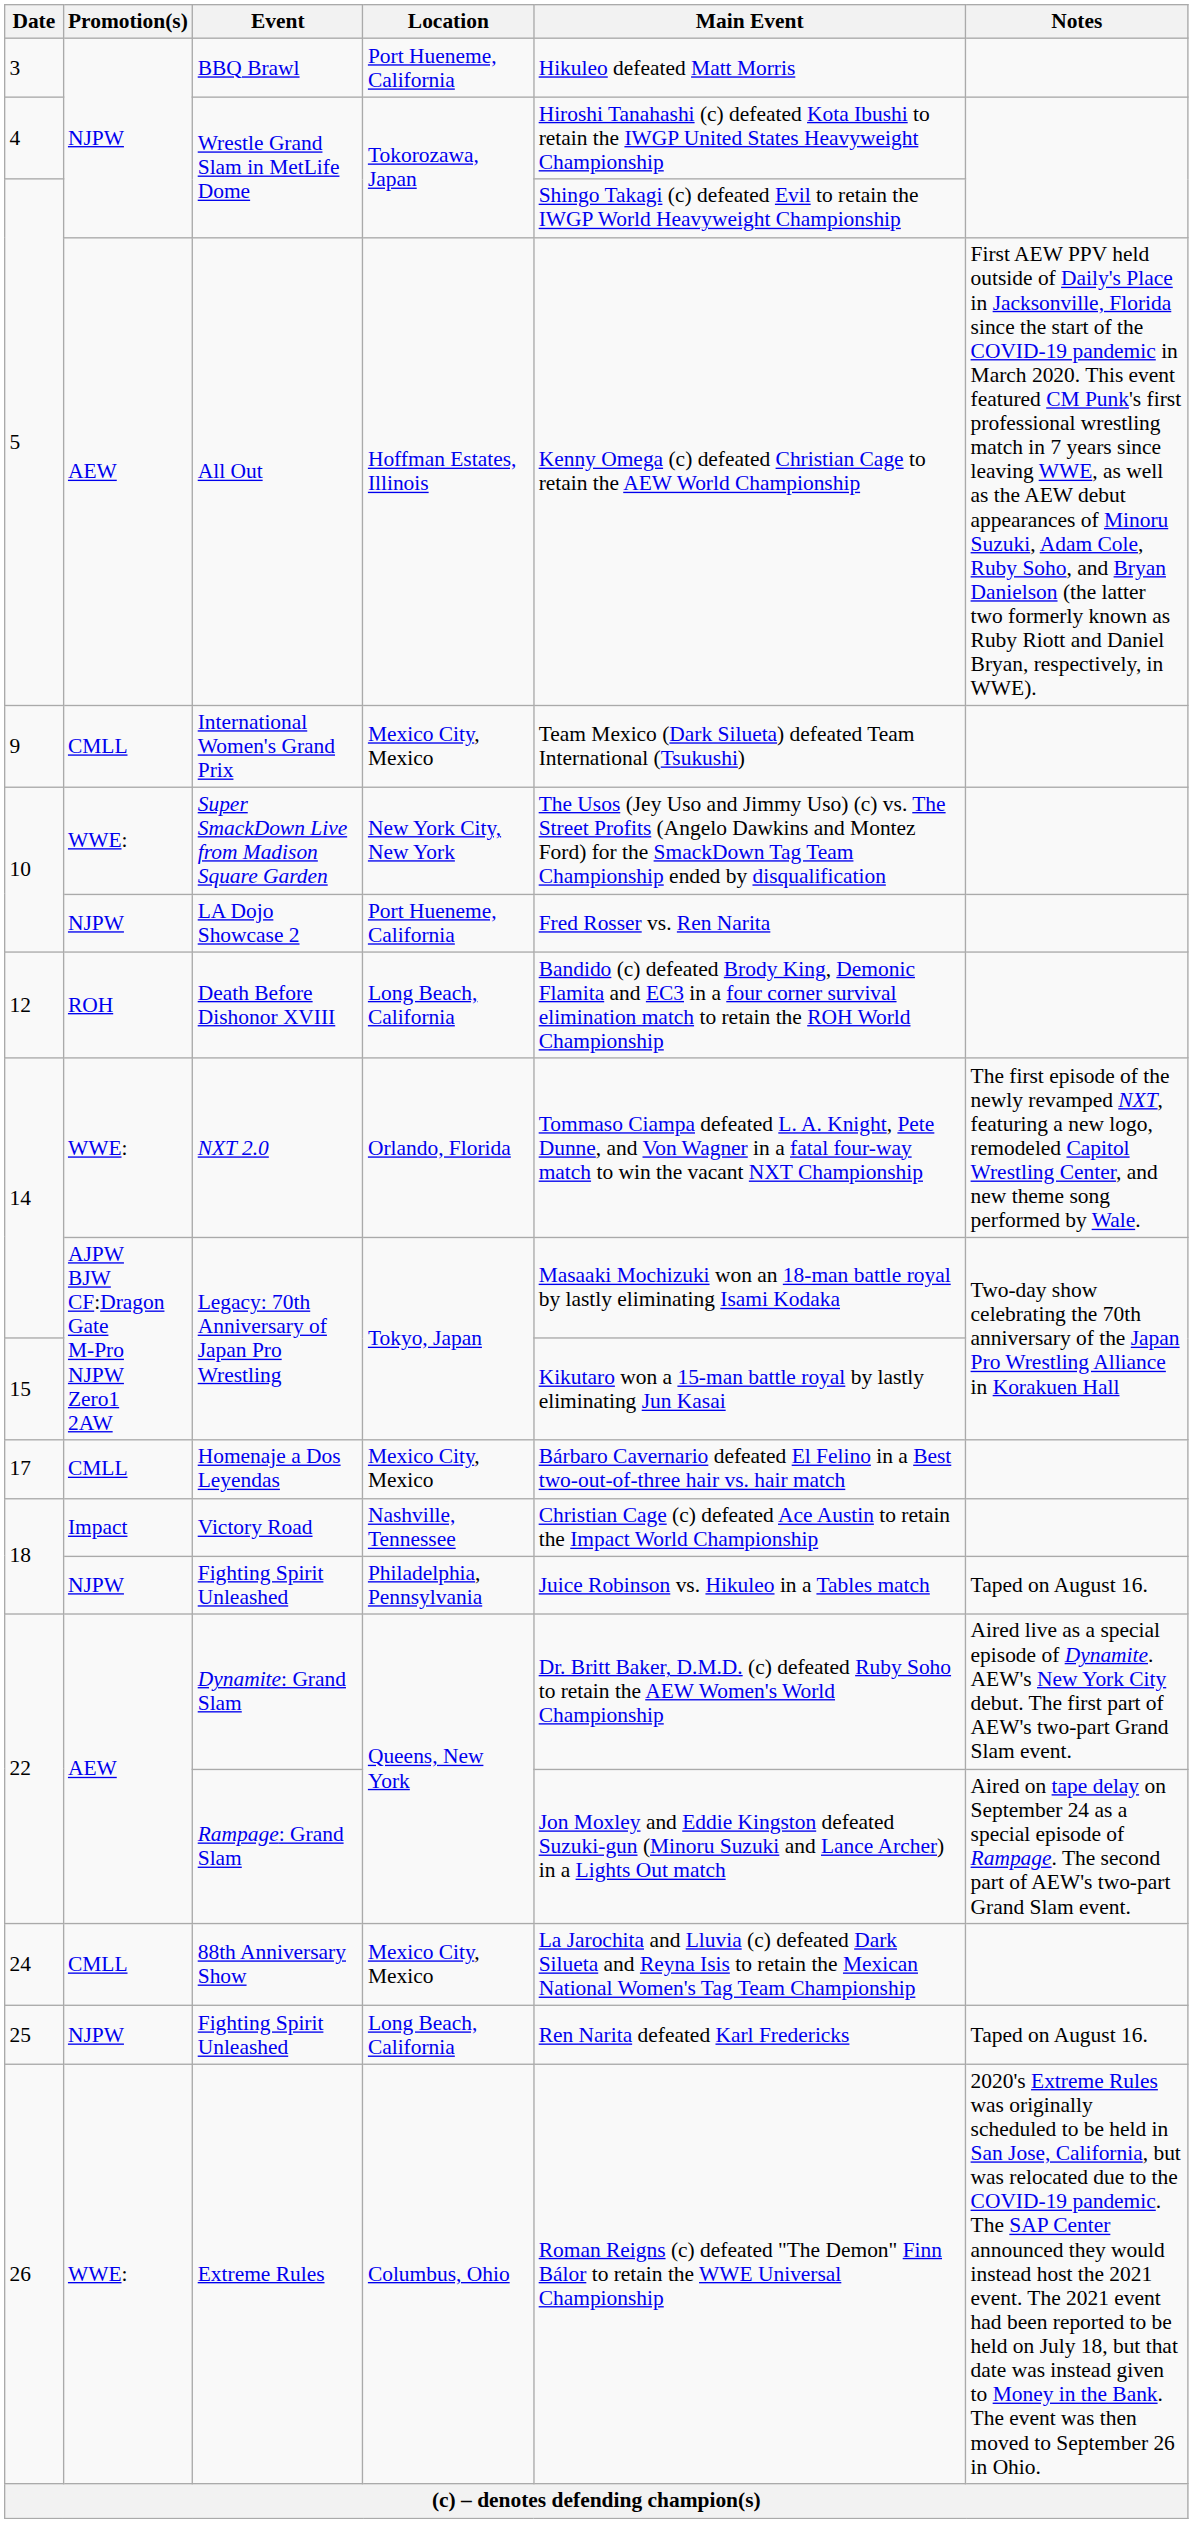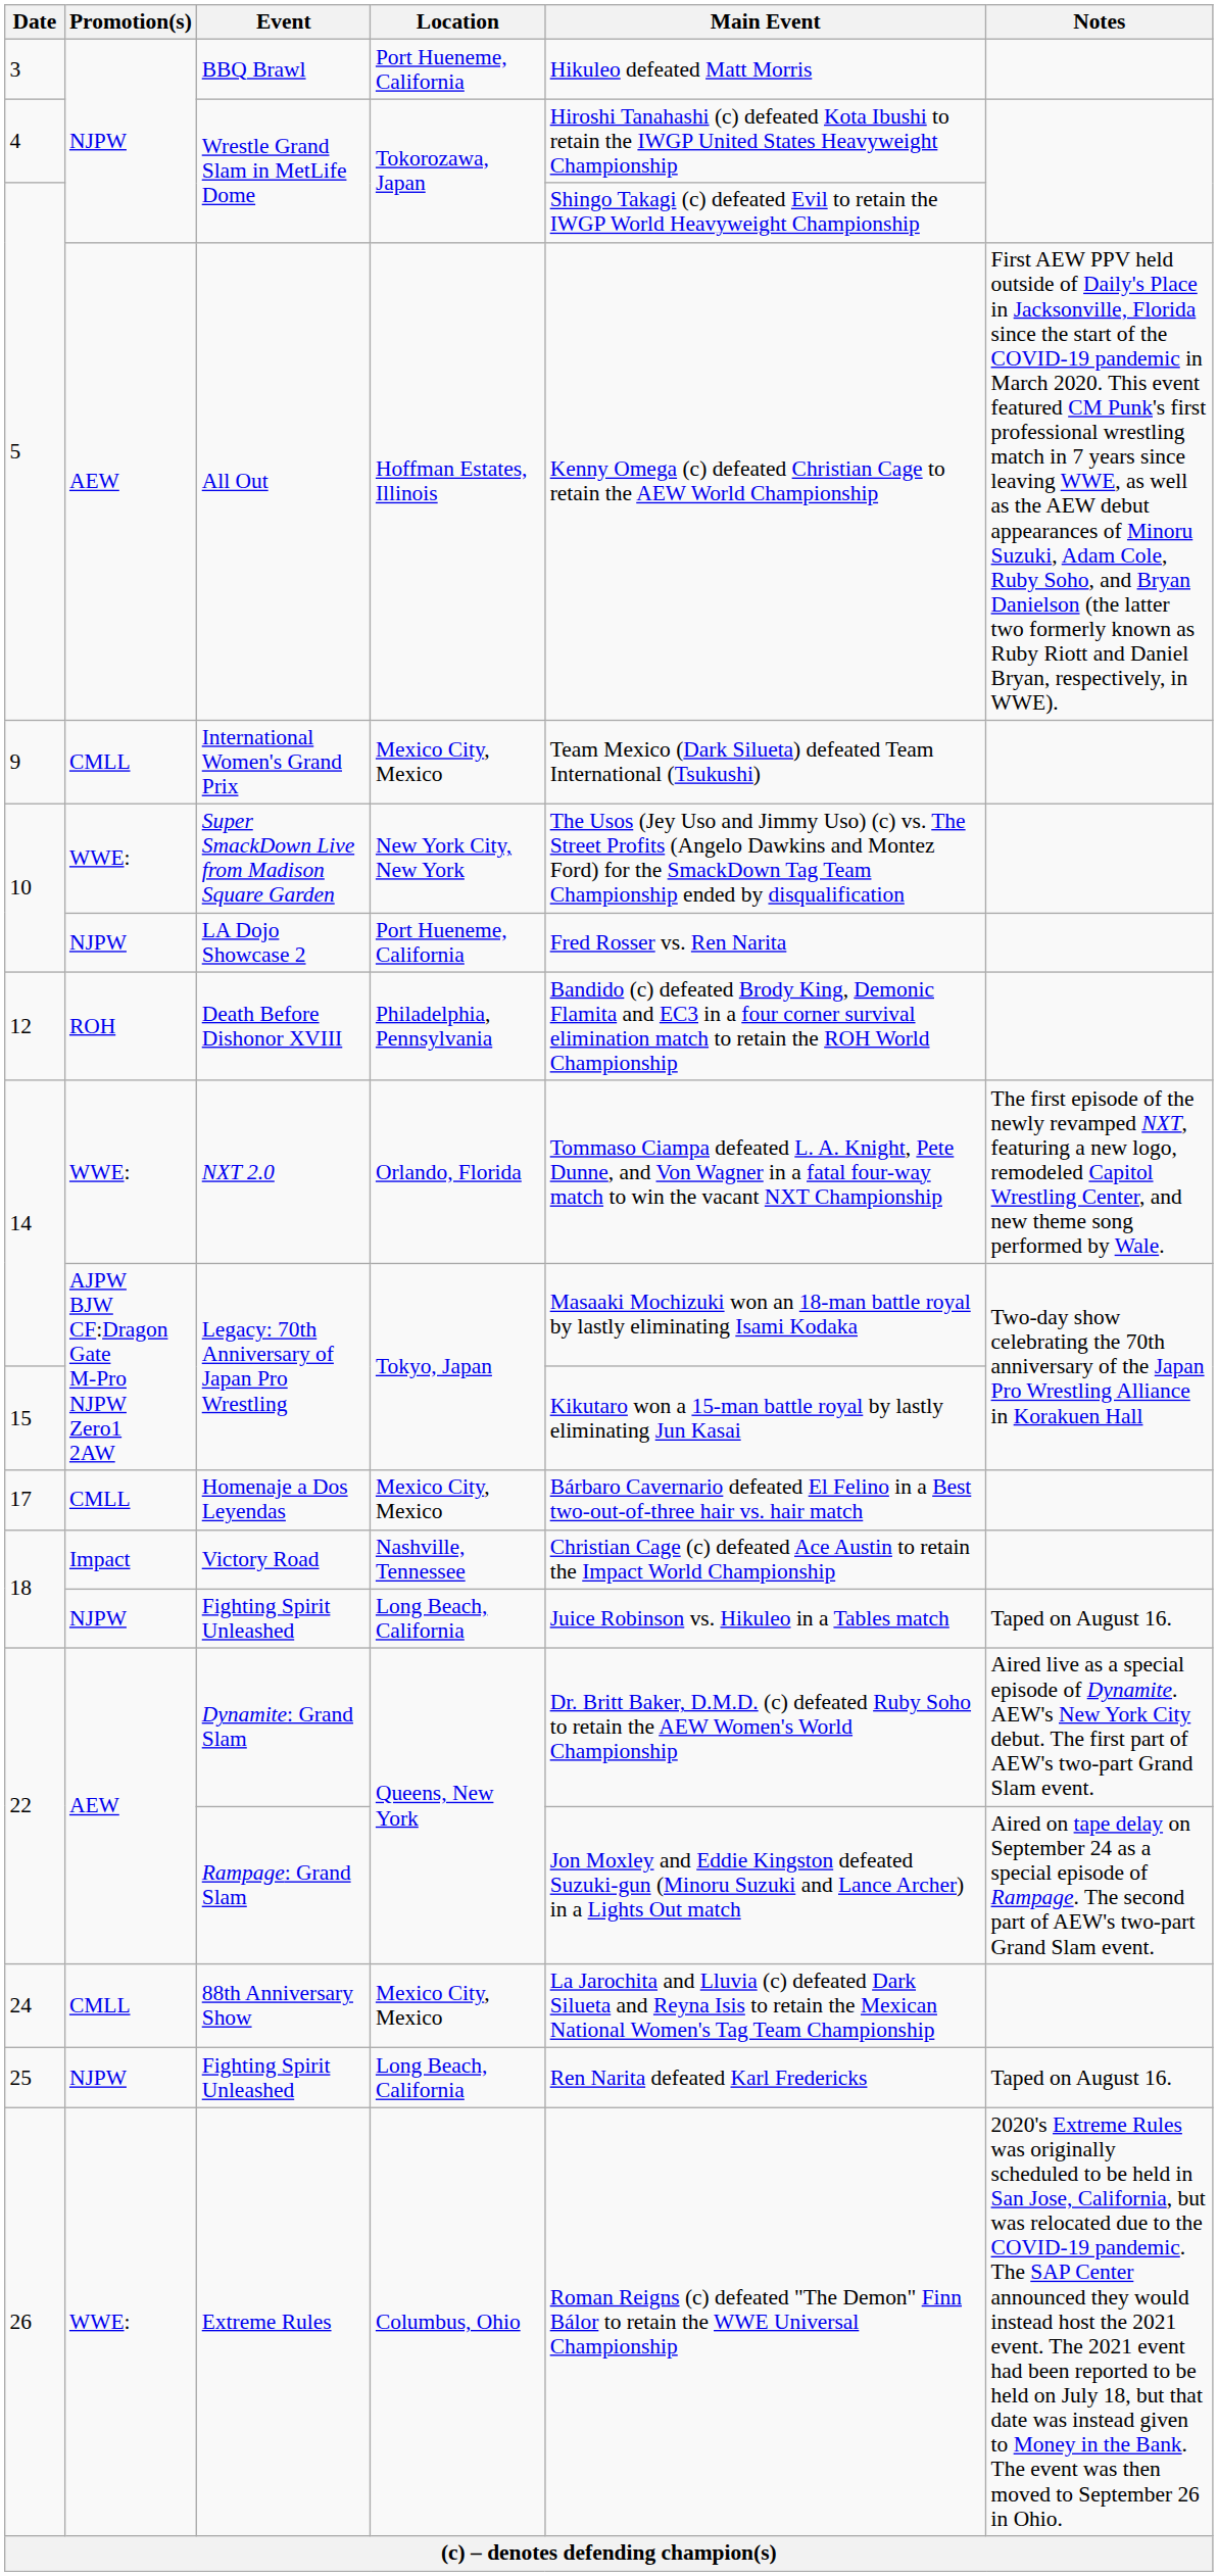 <table class="wikitable" style="width:100%;">
 <tr>
 <th style="width:5%;">Date</th>
 <th style="width:5%;">Promotion(s)</th>
 <th style="width:15%;">Event</th>
 <th style="width:15%;">Location</th>
 <th style="width:40%;">Main Event</th>
 <th style="width:20%;">Notes</th>
 </tr>
 <tr>
 <td>3</td>
 <td rowspan="3"><a href='#'>NJPW</a></td>
 <td><a href='#'>BBQ Brawl</a></td>
 <td><a href='#'>Port Hueneme, California</a></td>
 <td><a href='#'>Hikuleo</a> defeated <a href='#'>Matt Morris</a></td>
 <td></td>
 </tr>
 <tr>
 <td>4</td>
 <td rowspan="2"><a href='#'>Wrestle Grand Slam in MetLife Dome</a></td>
 <td rowspan="2"><a href='#'>Tokorozawa, Japan</a></td>
 <td><a href='#'>Hiroshi Tanahashi</a> (c) defeated <a href='#'>Kota Ibushi</a> to retain the <a href='#'>IWGP United States Heavyweight Championship</a></td>
 <td rowspan="2"></td>
 </tr>
 <tr>
 <td rowspan=2>5</td>
 <td><a href='#'>Shingo Takagi</a> (c) defeated <a href='#'>Evil</a> to retain the <a href='#'>IWGP World Heavyweight Championship</a></td>
 </tr>
 <tr>
 <td><a href='#'>AEW</a></td>
 <td><a href='#'>All Out</a></td>
 <td><a href='#'>Hoffman Estates, Illinois</a></td>
 <td><a href='#'>Kenny Omega</a> (c) defeated <a href='#'>Christian Cage</a> to retain the <a href='#'>AEW World Championship</a></td>
 <td>First AEW PPV held outside of <a href='#'>Daily's Place</a> in <a href='#'>Jacksonville, Florida</a> since the start of the <a href='#'>COVID-19 pandemic</a> in March 2020. This event featured <a href='#'>CM Punk</a>'s first professional wrestling match in 7 years since leaving <a href='#'>WWE</a>, as well as the AEW debut appearances of <a href='#'>Minoru Suzuki</a>, <a href='#'>Adam Cole</a>, <a href='#'>Ruby Soho</a>, and <a href='#'>Bryan Danielson</a> (the latter two formerly known as Ruby Riott and Daniel Bryan, respectively, in WWE).</td>
 </tr>
 <tr>
 <td>9</td>
 <td><a href='#'>CMLL</a></td>
 <td><a href='#'>International Women's Grand Prix</a></td>
 <td><a href='#'>Mexico City</a>, Mexico</td>
 <td>Team Mexico (<a href='#'>Dark Silueta</a>) defeated Team International (<a href='#'>Tsukushi</a>)</td>
 <td></td>
 </tr>
 <tr>
 <td rowspan="2">10</td>
 <td><a href='#'>WWE</a>:</td>
 <td><a href='#'><em>Super SmackDown Live from Madison Square Garden</em></a></td>
 <td><a href='#'>New York City, New York</a></td>
 <td><a href='#'>The Usos</a> (Jey Uso and Jimmy Uso) (c) vs. <a href='#'>The Street Profits</a> (Angelo Dawkins and Montez Ford) for the <a href='#'>SmackDown Tag Team Championship</a> ended by <a href='#'>disqualification</a></td>
 <td></td>
 </tr>
 <tr>
 <td><a href='#'>NJPW</a></td>
 <td><a href='#'>LA Dojo Showcase 2</a></td>
 <td><a href='#'>Port Hueneme, California</a></td>
 <td><a href='#'>Fred Rosser</a> vs. <a href='#'>Ren Narita</a></td>
 <td></td>
 </tr>
 <tr>
 <td>12</td>
 <td><a href='#'>ROH</a></td>
 <td><a href='#'>Death Before Dishonor XVIII</a></td>
-<td><a href='#'>Long Beach, California</a></td>
+<td><a href='#'>Philadelphia</a>, <a href='#'>Pennsylvania</a></td>
 <td><a href='#'>Bandido</a> (c) defeated <a href='#'>Brody King</a>, <a href='#'>Demonic Flamita</a> and <a href='#'>EC3</a> in a <a href='#'>four corner survival elimination match</a> to retain the <a href='#'>ROH World Championship</a></td>
 <td></td>
 </tr>
 <tr>
 <td rowspan="2">14</td>
 <td><a href='#'>WWE</a>:</td>
 <td><a href='#'><em>NXT 2.0</em></a></td>
 <td><a href='#'>Orlando, Florida</a></td>
 <td><a href='#'>Tommaso Ciampa</a> defeated <a href='#'>L. A. Knight</a>, <a href='#'>Pete Dunne</a>, and <a href='#'>Von Wagner</a> in a <a href='#'>fatal four-way match</a> to win the vacant <a href='#'>NXT Championship</a></td>
 <td>The first episode of the newly revamped <em><a href='#'>NXT</a></em>, featuring a new logo, remodeled <a href='#'>Capitol Wrestling Center</a>, and new theme song performed by <a href='#'>Wale</a>.</td>
 </tr>
 <tr>
 <td rowspan="2"><a href='#'>AJPW</a><br><a href='#'>BJW</a><br><a href='#'>CF</a>:<a href='#'>Dragon Gate</a><br><a href='#'>M-Pro</a><br><a href='#'>NJPW</a><br><a href='#'>Zero1</a><br><a href='#'>2AW</a></td>
 <td rowspan="2"><a href='#'>Legacy: 70th Anniversary of Japan Pro Wrestling</a></td>
 <td rowspan="2"><a href='#'>Tokyo, Japan</a></td>
 <td><a href='#'>Masaaki Mochizuki</a> won an <a href='#'>18-man battle royal</a> by lastly eliminating <a href='#'>Isami Kodaka</a></td>
 <td rowspan="2">Two-day show celebrating the 70th anniversary of the <a href='#'>Japan Pro Wrestling Alliance</a> in <a href='#'>Korakuen Hall</a></td>
 </tr>
 <tr>
 <td>15</td>
 <td><a href='#'>Kikutaro</a> won a <a href='#'>15-man battle royal</a> by lastly eliminating <a href='#'>Jun Kasai</a></td>
 </tr>
 <tr>
 <td>17</td>
 <td><a href='#'>CMLL</a></td>
 <td><a href='#'>Homenaje a Dos Leyendas</a></td>
 <td><a href='#'>Mexico City</a>, Mexico</td>
 <td><a href='#'>Bárbaro Cavernario</a> defeated <a href='#'>El Felino</a> in a <a href='#'>Best two-out-of-three hair vs. hair match</a></td>
 <td></td>
 </tr>
 <tr>
 <td rowspan="2">18</td>
 <td><a href='#'>Impact</a></td>
 <td><a href='#'>Victory Road</a></td>
 <td><a href='#'>Nashville, Tennessee</a></td>
 <td><a href='#'>Christian Cage</a> (c) defeated <a href='#'>Ace Austin</a> to retain the <a href='#'>Impact World Championship</a></td>
 <td></td>
 </tr>
 <tr>
 <td><a href='#'>NJPW</a></td>
 <td><a href='#'>Fighting Spirit Unleashed</a><br></td>
-<td><a href='#'>Philadelphia</a>, <a href='#'>Pennsylvania</a></td>
+<td><a href='#'>Long Beach, California</a></td>
 <td><a href='#'>Juice Robinson</a> vs. <a href='#'>Hikuleo</a> in a <a href='#'>Tables match</a></td>
 <td>Taped on August 16.</td>
 </tr>
 <tr>
 <td rowspan=2>22</td>
 <td rowspan=2><a href='#'>AEW</a></td>
 <td><a href='#'><em>Dynamite</em>: Grand Slam</a></td>
 <td rowspan=2><a href='#'>Queens, New York</a></td>
 <td><a href='#'>Dr. Britt Baker, D.M.D.</a> (c) defeated <a href='#'>Ruby Soho</a> to retain the <a href='#'>AEW Women's World Championship</a></td>
 <td>Aired live as a special episode of <em><a href='#'>Dynamite</a></em>. AEW's <a href='#'>New York City</a> debut. The first part of AEW's two-part Grand Slam event.</td>
 </tr>
 <tr>
 <td><a href='#'><em>Rampage</em>: Grand Slam</a></td>
 <td><a href='#'>Jon Moxley</a> and <a href='#'>Eddie Kingston</a> defeated <a href='#'>Suzuki-gun</a> (<a href='#'>Minoru Suzuki</a> and <a href='#'>Lance Archer</a>) in a <a href='#'>Lights Out match</a></td>
 <td>Aired on <a href='#'>tape delay</a> on September 24 as a special episode of <em><a href='#'>Rampage</a></em>. The second part of AEW's two-part Grand Slam event.</td>
 </tr>
 <tr>
 <td>24</td>
 <td><a href='#'>CMLL</a></td>
 <td><a href='#'>88th Anniversary Show</a></td>
 <td><a href='#'>Mexico City</a>, Mexico</td>
 <td><a href='#'>La Jarochita</a> and <a href='#'>Lluvia</a> (c) defeated <a href='#'>Dark Silueta</a> and <a href='#'>Reyna Isis</a> to retain the <a href='#'>Mexican National Women's Tag Team Championship</a></td>
 <td></td>
 </tr>
 <tr>
 <td>25</td>
 <td><a href='#'>NJPW</a></td>
 <td><a href='#'>Fighting Spirit Unleashed</a><br></td>
 <td><a href='#'>Long Beach, California</a></td>
 <td><a href='#'>Ren Narita</a> defeated <a href='#'>Karl Fredericks</a></td>
 <td>Taped on August 16.</td>
 </tr>
 <tr>
 <td>26</td>
 <td><a href='#'>WWE</a>:</td>
 <td><a href='#'>Extreme Rules</a></td>
 <td><a href='#'>Columbus, Ohio</a></td>
 <td><a href='#'>Roman Reigns</a> (c) defeated "The Demon" <a href='#'>Finn Bálor</a> to retain the <a href='#'>WWE Universal Championship</a></td>
 <td>2020's <a href='#'>Extreme Rules</a> was originally scheduled to be held in <a href='#'>San Jose, California</a>, but was relocated due to the <a href='#'>COVID-19 pandemic</a>. The <a href='#'>SAP Center</a> announced they would instead host the 2021 event. The 2021 event had been reported to be held on July 18, but that date was instead given to <a href='#'>Money in the Bank</a>. The event was then moved to September 26 in Ohio.</td>
 </tr>
 <tr>
 <th colspan="6">(c) – denotes defending champion(s)</th>
 </tr>
 </table>
